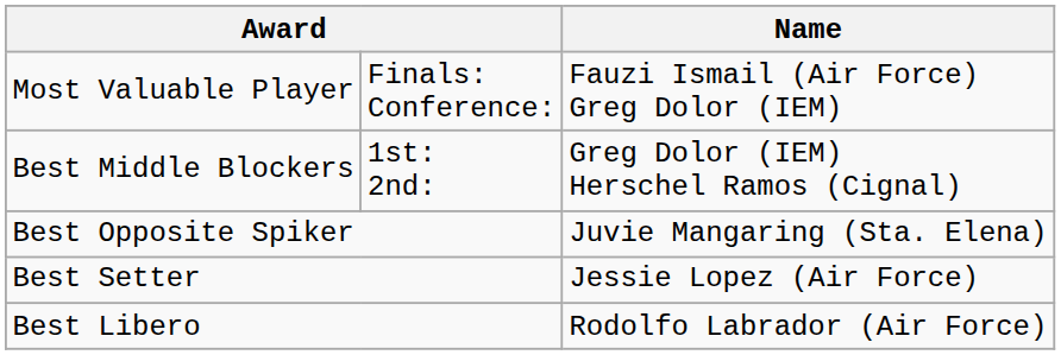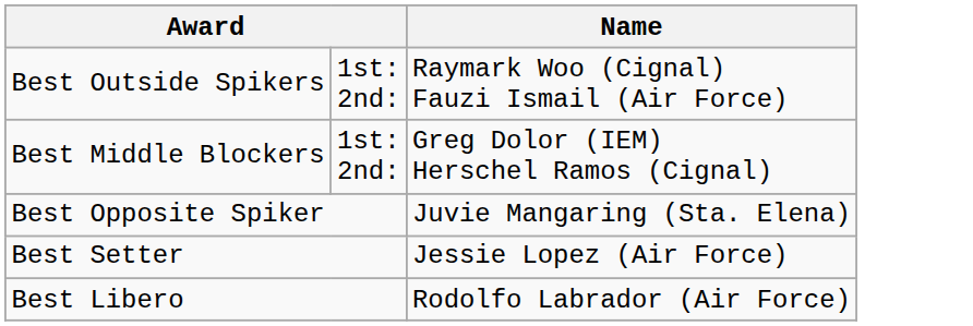 <table class="wikitable">
 <tr>
 <th colspan="2">Award</th>
 <th>Name</th>
 </tr>
 <tr>
-<td>Most Valuable Player</td>
-<td>Finals:<br>Conference:</td>
-<td>Fauzi Ismail (Air Force)<br>Greg Dolor (IEM)</td>
+<td>Best Outside Spikers</td>
+<td>1st:<br>2nd:</td>
+<td>Raymark Woo (Cignal)<br>Fauzi Ismail (Air Force)</td>
 </tr>
 <tr>
 <td>Best Middle Blockers</td>
 <td>1st:<br>2nd:</td>
 <td>Greg Dolor (IEM)<br>Herschel Ramos (Cignal)</td>
 </tr>
 <tr>
 <td colspan="2">Best Opposite Spiker</td>
 <td>Juvie Mangaring (Sta. Elena)</td>
 </tr>
 <tr>
 <td colspan="2">Best Setter</td>
 <td>Jessie Lopez (Air Force)</td>
 </tr>
 <tr>
 <td colspan="2">Best Libero</td>
 <td>Rodolfo Labrador (Air Force)</td>
 </tr>
 </table>
